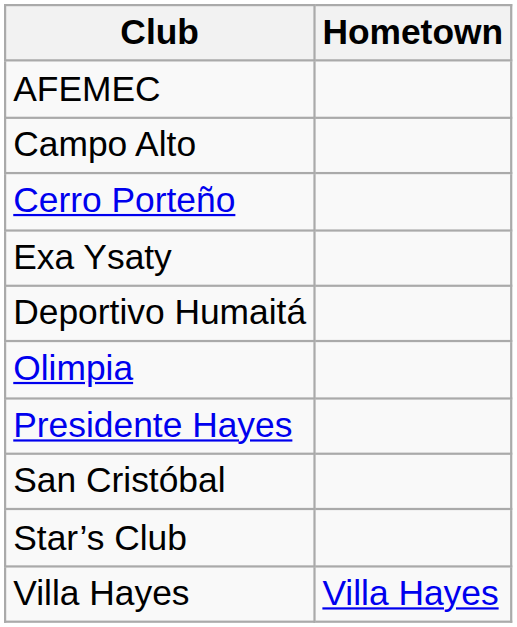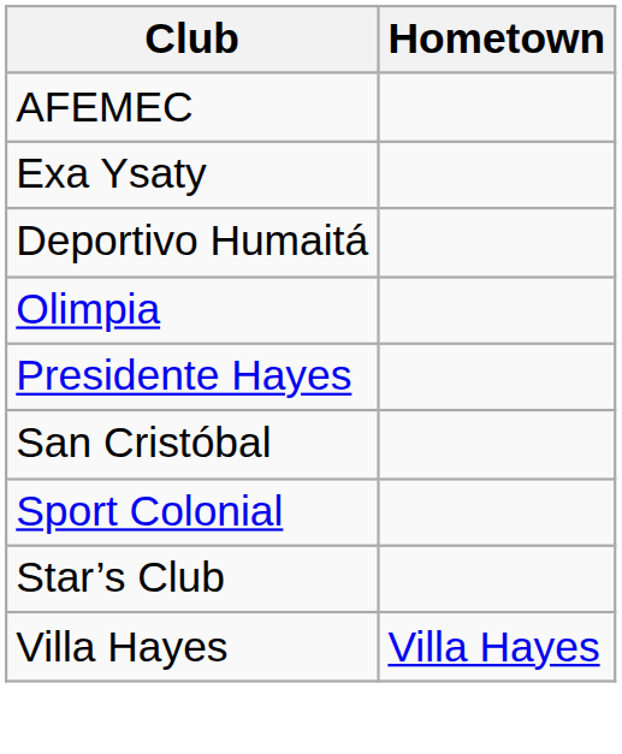 <table class="wikitable sortable">
 <tr>
 <th>Club</th>
 <th>Hometown</th>
 </tr>
 <tr>
 <td>AFEMEC</td>
-<td></td>
-</tr>
-<tr>
-<td>Campo Alto</td>
-<td></td>
-</tr>
-<tr>
-<td><a href='#'>Cerro Porteño</a></td>
 <td></td>
 </tr>
 <tr>
 <td>Exa Ysaty</td>
 <td></td>
 </tr>
 <tr>
 <td>Deportivo Humaitá</td>
 <td></td>
 </tr>
 <tr>
 <td><a href='#'>Olimpia</a></td>
 <td></td>
 </tr>
 <tr>
 <td><a href='#'>Presidente Hayes</a></td>
 <td></td>
 </tr>
 <tr>
 <td>San Cristóbal</td>
 <td></td>
 </tr>
 <tr>
+<td><a href='#'>Sport Colonial</a></td>
+<td></td>
+</tr>
+<tr>
 <td>Star’s Club</td>
 <td></td>
 </tr>
 <tr>
 <td>Villa Hayes</td>
 <td> <a href='#'>Villa Hayes</a></td>
 </tr>
 </table>
